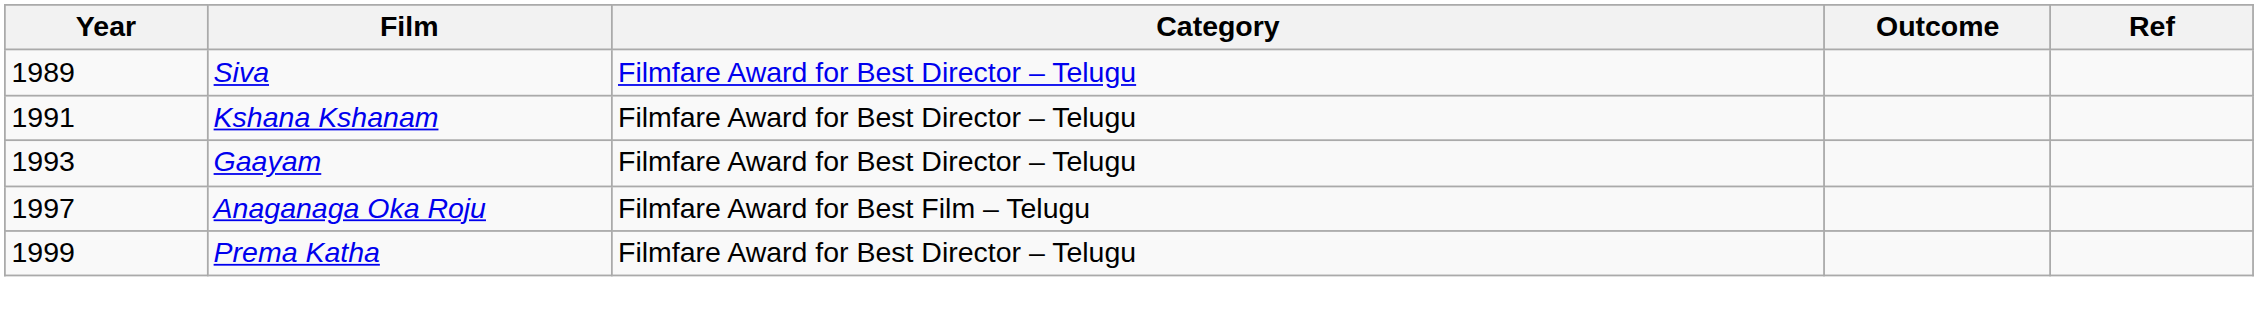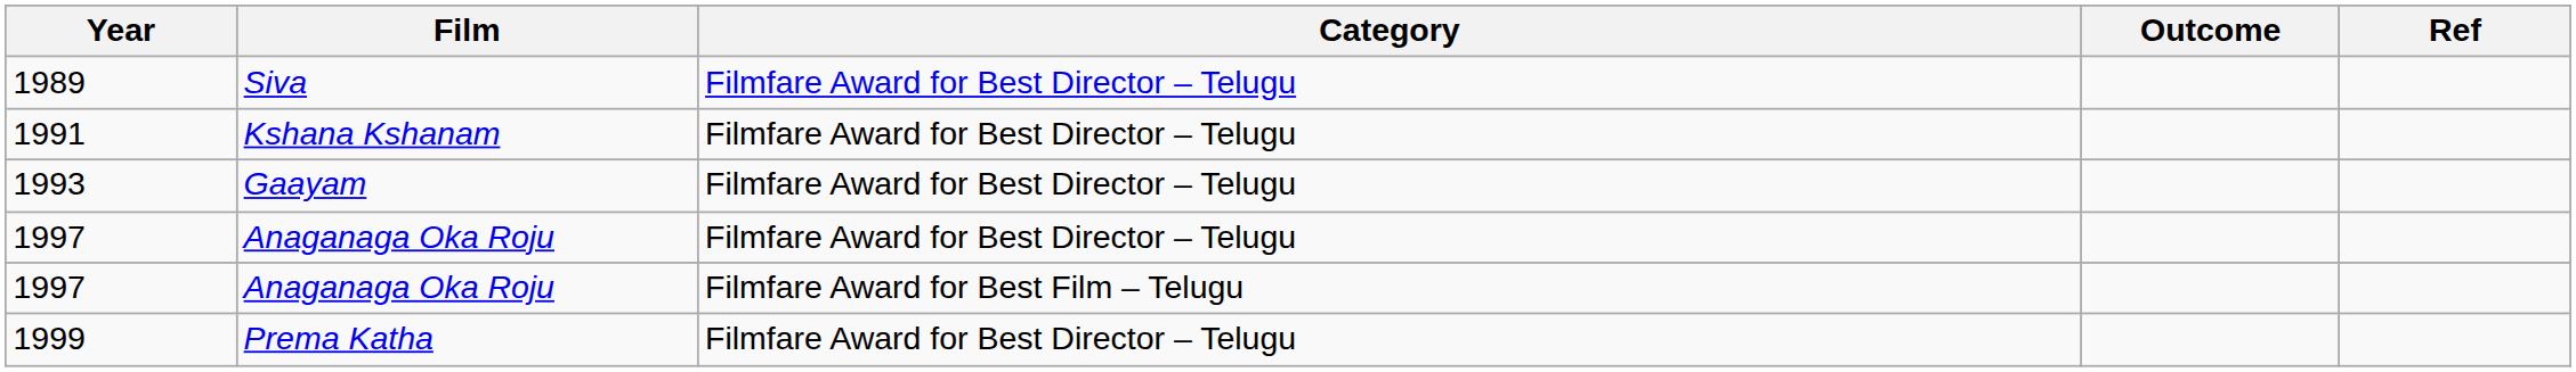 <table class="wikitable" style="width:100%;">
 <tr>
 <th width=5%>Year</th>
 <th style="width:10%;">Film</th>
 <th style="width:30%;">Category</th>
 <th style="width:5%;">Outcome</th>
 <th style="width:5%;">Ref</th>
 </tr>
 <tr>
 <td>1989</td>
 <td><em><a href='#'>Siva</a></em></td>
 <td><a href='#'>Filmfare Award for Best Director – Telugu</a></td>
 <td></td>
 <td></td>
 </tr>
 <tr>
 <td>1991</td>
 <td><em><a href='#'>Kshana Kshanam</a></em></td>
 <td>Filmfare Award for Best Director – Telugu</td>
 <td></td>
 <td></td>
 </tr>
 <tr>
 <td>1993</td>
 <td><em><a href='#'>Gaayam</a></em></td>
 <td>Filmfare Award for Best Director – Telugu</td>
 <td></td>
 <td></td>
 </tr>
 <tr>
 <td>1997</td>
 <td><em><a href='#'>Anaganaga Oka Roju</a></em></td>
+<td>Filmfare Award for Best Director – Telugu</td>
+<td></td>
+<td></td>
+</tr>
+<tr>
+<td>1997</td>
+<td><em><a href='#'>Anaganaga Oka Roju</a></em></td>
 <td>Filmfare Award for Best Film – Telugu</td>
 <td></td>
 <td></td>
 </tr>
 <tr>
 <td>1999</td>
 <td><em><a href='#'>Prema Katha</a></em></td>
 <td>Filmfare Award for Best Director – Telugu</td>
 <td></td>
 <td></td>
 </tr>
 </table>
